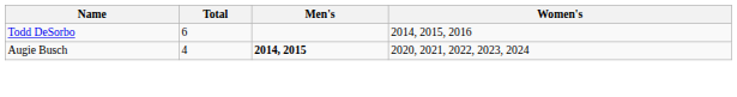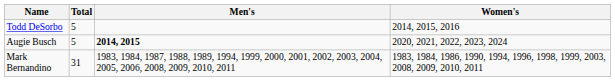 <table class="wikitable" width=80%>
 <tr>
 <th align=center><strong>Name</strong></th>
 <th align=center><strong>Total</strong></th>
 <th align=center><strong>Men's</strong></th>
 <th align=center><strong>Women's</strong></th>
 </tr>
 <tr>
 <td><a href='#'>Todd DeSorbo</a></td>
-<td>6</td>
+<td>5</td>
 <td></td>
 <td>2014, 2015, 2016</td>
 </tr>
 <tr>
 <td>Augie Busch</td>
-<td>4</td>
+<td>5</td>
 <td><strong>2014, 2015</strong></td>
 <td>2020, 2021, 2022, 2023, 2024</td>
 </tr>
+<tr>
+<td>Mark Bernandino</td>
+<td>31</td>
+<td>1983, 1984, 1987, 1988, 1989, 1994, 1999, 2000, 2001, 2002, 2003, 2004, 2005, 2006, 2008, 2009, 2010, 2011</td>
+<td>1983, 1984, 1986, 1990, 1994, 1996, 1998, 1999, 2003, 2008, 2009, 2010, 2011</td>
+</tr>
 </table>
